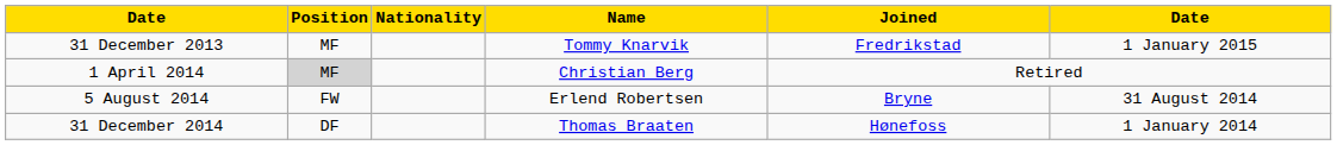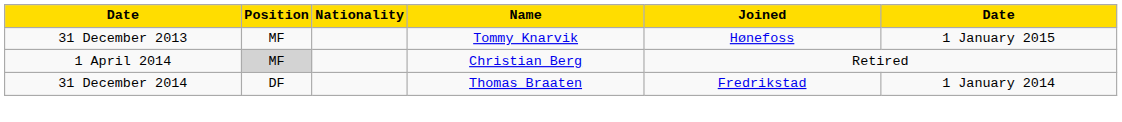 <table class="wikitable"  style="text-align:center; font-size:90%; ">
 <tr>
 <th style="background:#FFDD00; color:black; width:200px;">Date</th>
 <th style="background:#FFDD00; color:black; width:50px;">Position</th>
 <th style="background:#FFDD00; color:black; width:50px;">Nationality</th>
 <th style="background:#FFDD00; color:black; width:200px;">Name</th>
 <th style="background:#FFDD00; color:black; width:200px;">Joined</th>
 <th style="background:#FFDD00; color:black; width:200px;">Date</th>
 </tr>
 <tr>
 <td>31 December 2013</td>
 <td>MF</td>
 <td></td>
 <td><a href='#'>Tommy Knarvik</a></td>
-<td><a href='#'>Fredrikstad</a></td>
+<td><a href='#'>Hønefoss</a></td>
 <td>1 January 2015</td>
 </tr>
 <tr>
 <td>1 April 2014</td>
 <td style="background: lightgrey;">MF</td>
 <td></td>
 <td><a href='#'>Christian Berg</a></td>
 <td colspan="2">Retired</td>
 </tr>
 <tr>
-<td>5 August 2014</td>
-<td>FW</td>
-<td></td>
-<td>Erlend Robertsen</td>
-<td><a href='#'>Bryne</a></td>
-<td>31 August 2014</td>
-</tr>
-<tr>
 <td>31 December 2014</td>
 <td>DF</td>
 <td></td>
 <td><a href='#'>Thomas Braaten</a></td>
-<td><a href='#'>Hønefoss</a></td>
+<td><a href='#'>Fredrikstad</a></td>
 <td>1 January 2014</td>
 </tr>
 </table>
